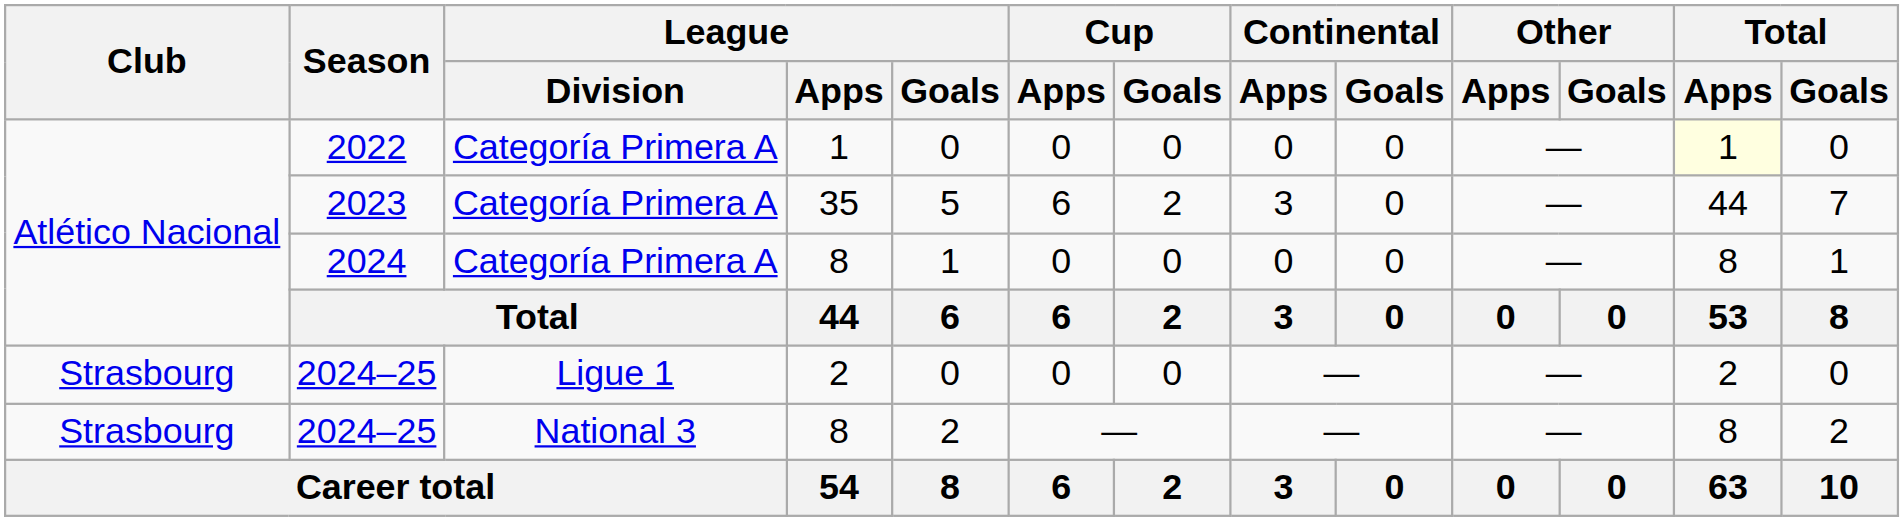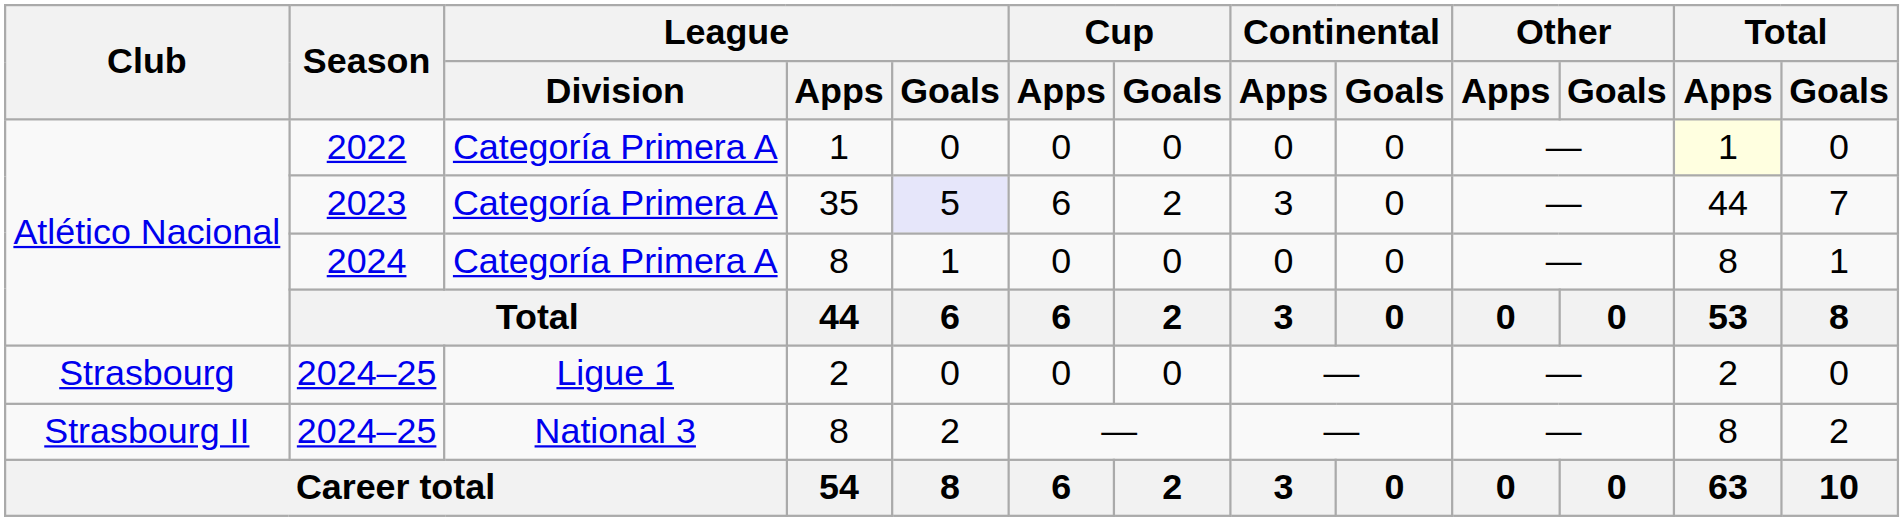 <table class="wikitable" style="text-align: center">
 <tr>
 <th rowspan="2">Club</th>
 <th rowspan="2">Season</th>
 <th colspan="3">League</th>
 <th colspan="2">Cup</th>
 <th colspan="2">Continental</th>
 <th colspan="2">Other</th>
 <th colspan="2">Total</th>
 </tr>
 <tr>
 <th>Division</th>
 <th>Apps</th>
 <th>Goals</th>
 <th>Apps</th>
 <th>Goals</th>
 <th>Apps</th>
 <th>Goals</th>
 <th>Apps</th>
 <th>Goals</th>
 <th>Apps</th>
 <th>Goals</th>
 </tr>
 <tr>
 <td rowspan=4><a href='#'>Atlético Nacional</a></td>
 <td><a href='#'>2022</a></td>
 <td><a href='#'>Categoría Primera A</a></td>
 <td>1</td>
 <td>0</td>
 <td>0</td>
 <td>0</td>
 <td>0</td>
 <td>0</td>
 <td colspan="2">—</td>
 <td style="background: lightyellow;">1</td>
 <td>0</td>
 </tr>
 <tr>
 <td><a href='#'>2023</a></td>
 <td><a href='#'>Categoría Primera A</a></td>
 <td>35</td>
-<td>5</td>
+<td style="background: lavender;">5</td>
 <td>6</td>
 <td>2</td>
 <td>3</td>
 <td>0</td>
 <td colspan="2">—</td>
 <td>44</td>
 <td>7</td>
 </tr>
 <tr>
 <td><a href='#'>2024</a></td>
 <td><a href='#'>Categoría Primera A</a></td>
 <td>8</td>
 <td>1</td>
 <td>0</td>
 <td>0</td>
 <td>0</td>
 <td>0</td>
 <td colspan="2">—</td>
 <td>8</td>
 <td>1</td>
 </tr>
 <tr>
 <th colspan=2>Total</th>
 <th>44</th>
 <th>6</th>
 <th>6</th>
 <th>2</th>
 <th>3</th>
 <th>0</th>
 <th>0</th>
 <th>0</th>
 <th>53</th>
 <th>8</th>
 </tr>
 <tr>
 <td rowspan=1><a href='#'>Strasbourg</a></td>
 <td><a href='#'>2024–25</a></td>
 <td><a href='#'>Ligue 1</a></td>
 <td>2</td>
 <td>0</td>
 <td>0</td>
 <td>0</td>
 <td colspan="2">—</td>
 <td colspan="2">—</td>
 <td>2</td>
 <td>0</td>
 </tr>
 <tr>
-<td rowspan=1><a href='#'>Strasbourg</a></td>
+<td><a href='#'>Strasbourg II</a></td>
 <td><a href='#'>2024–25</a></td>
 <td><a href='#'>National 3</a></td>
 <td>8</td>
 <td>2</td>
 <td colspan="2">—</td>
 <td colspan="2">—</td>
 <td colspan="2">—</td>
 <td>8</td>
 <td>2</td>
 </tr>
 <tr>
 <th colspan=3>Career total</th>
 <th>54</th>
 <th>8</th>
 <th>6</th>
 <th>2</th>
 <th>3</th>
 <th>0</th>
 <th>0</th>
 <th>0</th>
 <th>63</th>
 <th>10</th>
 </tr>
 </table>
